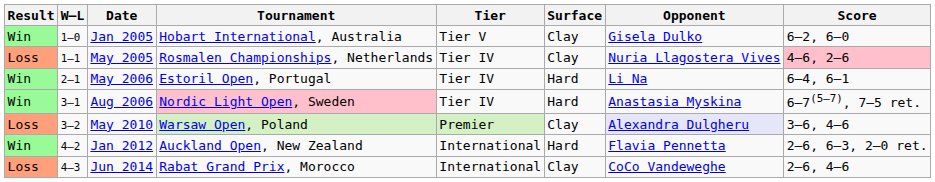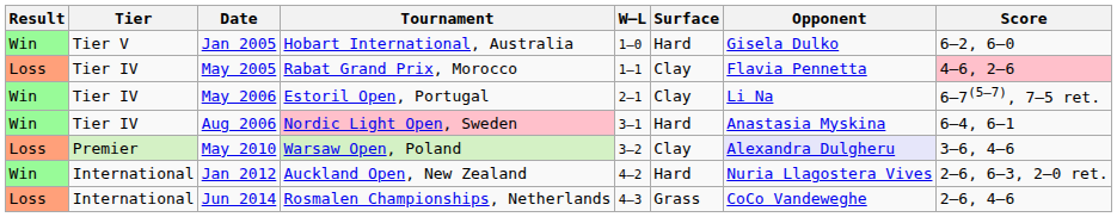 <table class="sortable wikitable">
 <tr>
 <th>Result</th>
-<th class="unsortable">W–L</th>
+<th>Tier</th>
 <th>Date</th>
 <th>Tournament</th>
-<th>Tier</th>
+<th class="unsortable">W–L</th>
 <th>Surface</th>
 <th>Opponent</th>
 <th class="unsortable">Score</th>
 </tr>
 <tr>
 <td style="background:#98fb98;">Win</td>
-<td><small>1–0</small></td>
+<td>Tier V</td>
 <td><a href='#'>Jan 2005</a></td>
 <td><a href='#'>Hobart International</a>, Australia</td>
-<td>Tier V</td>
-<td>Clay</td>
+<td><small>1–0</small></td>
+<td>Hard</td>
 <td> <a href='#'>Gisela Dulko</a></td>
 <td>6–2, 6–0</td>
 </tr>
 <tr>
 <td style="background:#ffa07a;">Loss</td>
+<td>Tier IV</td>
+<td><a href='#'>May 2005</a></td>
+<td><a href='#'>Rabat Grand Prix</a>, Morocco</td>
 <td><small>1–1</small></td>
-<td><a href='#'>May 2005</a></td>
-<td><a href='#'>Rosmalen Championships</a>, Netherlands</td>
-<td>Tier IV</td>
 <td>Clay</td>
-<td> <a href='#'>Nuria Llagostera Vives</a></td>
+<td> <a href='#'>Flavia Pennetta</a></td>
 <td style="background: pink;">4–6, 2–6</td>
 </tr>
 <tr>
 <td style="background:#98fb98;">Win</td>
-<td><small>2–1</small></td>
+<td>Tier IV</td>
 <td><a href='#'>May 2006</a></td>
 <td><a href='#'>Estoril Open</a>, Portugal</td>
+<td><small>2–1</small></td>
+<td>Clay</td>
+<td> <a href='#'>Li Na</a></td>
+<td>6–7<sup>(5–7)</sup>, 7–5 ret.</td>
+</tr>
+<tr>
+<td style="background:#98fb98;">Win</td>
 <td>Tier IV</td>
+<td><a href='#'>Aug 2006</a></td>
+<td style="background: pink;"><a href='#'>Nordic Light Open</a>, Sweden</td>
+<td><small>3–1</small></td>
 <td>Hard</td>
-<td> <a href='#'>Li Na</a></td>
+<td> <a href='#'>Anastasia Myskina</a></td>
 <td>6–4, 6–1</td>
 </tr>
 <tr>
-<td style="background:#98fb98;">Win</td>
-<td><small>3–1</small></td>
-<td><a href='#'>Aug 2006</a></td>
-<td style="background: pink;"><a href='#'>Nordic Light Open</a>, Sweden</td>
-<td>Tier IV</td>
-<td>Hard</td>
-<td> <a href='#'>Anastasia Myskina</a></td>
-<td>6–7<sup>(5–7)</sup>, 7–5 ret.</td>
-</tr>
-<tr>
 <td style="background:#ffa07a;">Loss</td>
-<td><small>3–2</small></td>
+<td style="background:#d4f1c5;">Premier</td>
 <td><a href='#'>May 2010</a></td>
 <td style="background:#d4f1c5;"><a href='#'>Warsaw Open</a>, Poland</td>
-<td style="background:#d4f1c5;">Premier</td>
+<td><small>3–2</small></td>
 <td>Clay</td>
 <td style="background: lavender;"> <a href='#'>Alexandra Dulgheru</a></td>
 <td>3–6, 4–6</td>
 </tr>
 <tr>
 <td style="background:#98fb98;">Win</td>
-<td><small>4–2</small></td>
+<td>International</td>
 <td><a href='#'>Jan 2012</a></td>
 <td><a href='#'>Auckland Open</a>, New Zealand</td>
-<td>International</td>
+<td><small>4–2</small></td>
 <td>Hard</td>
-<td> <a href='#'>Flavia Pennetta</a></td>
+<td> <a href='#'>Nuria Llagostera Vives</a></td>
 <td>2–6, 6–3, 2–0 ret.</td>
 </tr>
 <tr>
 <td style="background:#ffa07a;">Loss</td>
+<td>International</td>
+<td><a href='#'>Jun 2014</a></td>
+<td><a href='#'>Rosmalen Championships</a>, Netherlands</td>
 <td><small>4–3</small></td>
-<td><a href='#'>Jun 2014</a></td>
-<td><a href='#'>Rabat Grand Prix</a>, Morocco</td>
-<td>International</td>
-<td>Clay</td>
+<td>Grass</td>
 <td> <a href='#'>CoCo Vandeweghe</a></td>
 <td>2–6, 4–6</td>
 </tr>
 </table>
